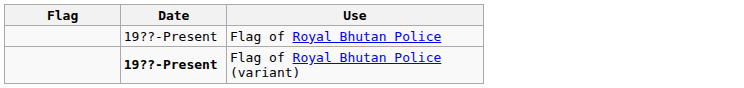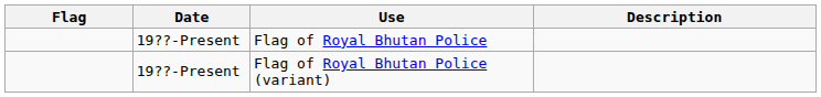 <table class="wikitable">
 <tr>
 <th style="width:110px;">Flag</th>
 <th style="width:100px;">Date</th>
 <th style="width:250px;">Use</th>
+<th style="width:250px;">Description</th>
 </tr>
 <tr>
 <td></td>
 <td>19??-Present</td>
 <td>Flag of <a href='#'>Royal Bhutan Police</a></td>
+<td></td>
 </tr>
 <tr>
 <td></td>
-<td><strong>19??-Present</strong></td>
+<td>19??-Present</td>
 <td>Flag of <a href='#'>Royal Bhutan Police</a> (variant)</td>
+<td></td>
 </tr>
 </table>
